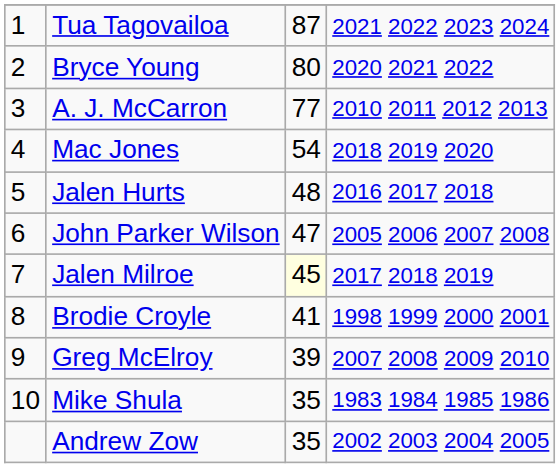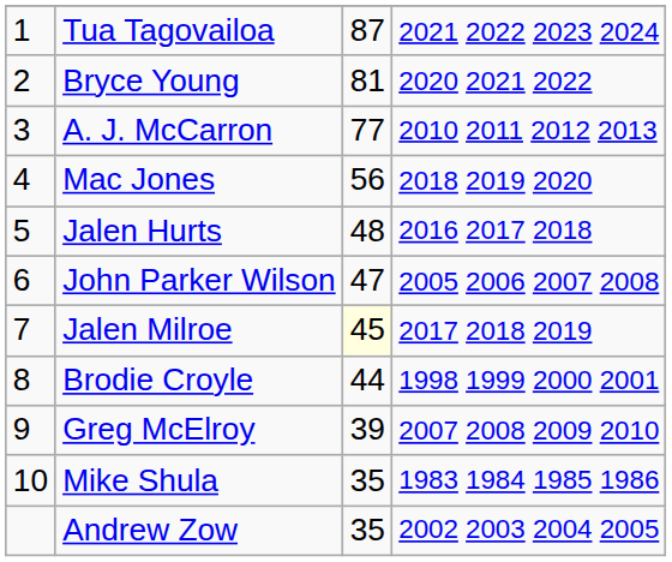 <table class="wikitable">
 <tr>
 </tr>
 <tr>
 <td>1</td>
 <td><a href='#'>Tua Tagovailoa</a></td>
 <td>87</td>
 <td style="font-size:85%;"><a href='#'>2021</a> <a href='#'>2022</a> <a href='#'>2023</a> <a href='#'>2024</a></td>
 </tr>
 <tr>
 <td>2</td>
 <td><a href='#'>Bryce Young</a></td>
-<td>80</td>
+<td>81</td>
 <td style="font-size:85%;"><a href='#'>2020</a> <a href='#'>2021</a> <a href='#'>2022</a></td>
 </tr>
 <tr>
 <td>3</td>
 <td><a href='#'>A. J. McCarron</a></td>
 <td>77</td>
 <td style="font-size:85%;"><a href='#'>2010</a> <a href='#'>2011</a> <a href='#'>2012</a> <a href='#'>2013</a></td>
 </tr>
 <tr>
 <td>4</td>
 <td><a href='#'>Mac Jones</a></td>
-<td>54</td>
+<td>56</td>
 <td style="font-size:85%;"><a href='#'>2018</a> <a href='#'>2019</a> <a href='#'>2020</a></td>
 </tr>
 <tr>
 <td>5</td>
 <td><a href='#'>Jalen Hurts</a></td>
 <td>48</td>
 <td style="font-size:85%;"><a href='#'>2016</a> <a href='#'>2017</a> <a href='#'>2018</a></td>
 </tr>
 <tr>
 <td>6</td>
 <td><a href='#'>John Parker Wilson</a></td>
 <td>47</td>
 <td style="font-size:85%;"><a href='#'>2005</a> <a href='#'>2006</a> <a href='#'>2007</a> <a href='#'>2008</a></td>
 </tr>
 <tr>
 <td>7</td>
 <td><a href='#'>Jalen Milroe</a></td>
 <td style="background: lightyellow;">45</td>
 <td style="font-size:85%;"><a href='#'>2017</a> <a href='#'>2018</a> <a href='#'>2019</a></td>
 </tr>
 <tr>
 <td>8</td>
 <td><a href='#'>Brodie Croyle</a></td>
-<td>41</td>
+<td>44</td>
 <td style="font-size:85%;"><a href='#'>1998</a> <a href='#'>1999</a> <a href='#'>2000</a> <a href='#'>2001</a></td>
 </tr>
 <tr>
 <td>9</td>
 <td><a href='#'>Greg McElroy</a></td>
 <td>39</td>
 <td style="font-size:85%;"><a href='#'>2007</a> <a href='#'>2008</a> <a href='#'>2009</a> <a href='#'>2010</a></td>
 </tr>
 <tr>
 <td>10</td>
 <td><a href='#'>Mike Shula</a></td>
 <td>35</td>
 <td style="font-size:85%;"><a href='#'>1983</a> <a href='#'>1984</a> <a href='#'>1985</a> <a href='#'>1986</a></td>
 </tr>
 <tr>
 <td></td>
 <td><a href='#'>Andrew Zow</a></td>
 <td>35</td>
 <td style="font-size:85%;"><a href='#'>2002</a> <a href='#'>2003</a> <a href='#'>2004</a> <a href='#'>2005</a></td>
 </tr>
 </table>
